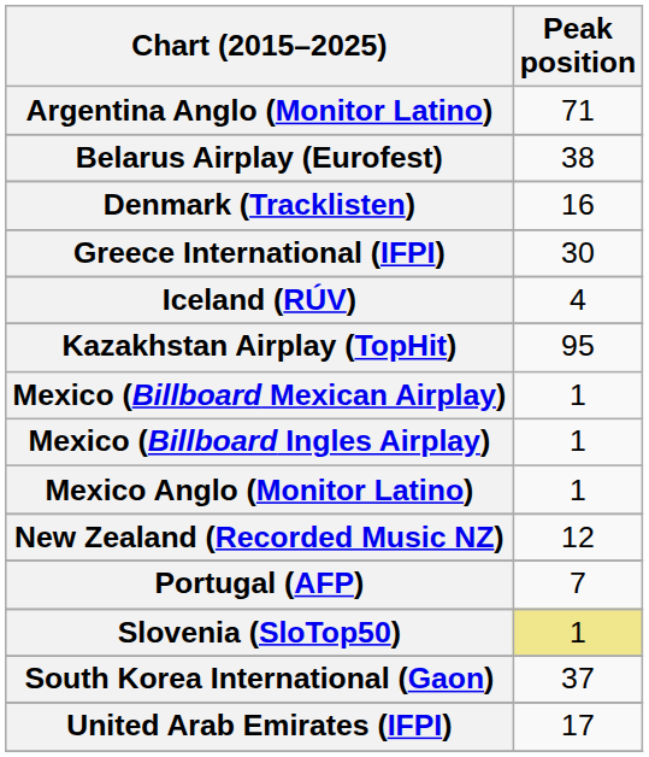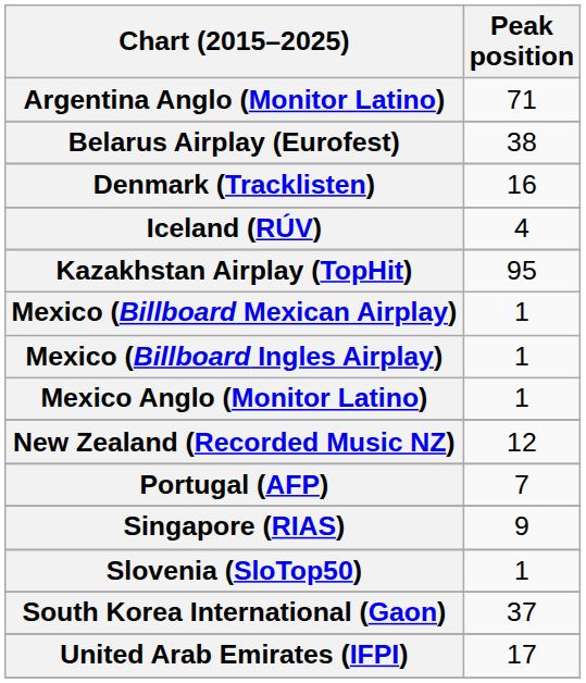 <table class="wikitable sortable plainrowheaders" style="text-align:center">
 <tr>
 <th scope="col">Chart (2015–2025)</th>
 <th scope="col">Peak<br>position</th>
 </tr>
 <tr>
 <th scope="row">Argentina Anglo (<a href='#'>Monitor Latino</a>)</th>
 <td>71</td>
 </tr>
 <tr>
 </tr>
 <tr>
 </tr>
 <tr>
 <th scope="row">Belarus Airplay (Eurofest)</th>
 <td>38</td>
 </tr>
 <tr>
 </tr>
 <tr>
 </tr>
 <tr>
 </tr>
 <tr>
 </tr>
 <tr>
 </tr>
 <tr>
 </tr>
 <tr>
 </tr>
 <tr>
 <th scope="row">Denmark (<a href='#'>Tracklisten</a>)</th>
 <td>16</td>
 </tr>
 <tr>
 </tr>
 <tr>
 </tr>
 <tr>
-</tr>
-<tr>
-<th scope="row">Greece International (<a href='#'>IFPI</a>)</th>
-<td>30</td>
 </tr>
 <tr>
 </tr>
 <tr>
 </tr>
 <tr>
 <th scope="row">Iceland (<a href='#'>RÚV</a>)</th>
 <td>4</td>
 </tr>
 <tr>
 </tr>
 <tr>
 </tr>
 <tr>
 </tr>
 <tr>
 <th scope="row">Kazakhstan Airplay (<a href='#'>TopHit</a>)</th>
 <td>95</td>
 </tr>
 <tr>
 <th scope="row">Mexico (<a href='#'><em>Billboard</em> Mexican Airplay</a>)</th>
 <td>1</td>
 </tr>
 <tr>
 <th scope="row">Mexico (<a href='#'><em>Billboard</em> Ingles Airplay</a>)</th>
 <td>1</td>
 </tr>
 <tr>
 <th scope="row">Mexico Anglo (<a href='#'>Monitor Latino</a>)</th>
 <td>1</td>
 </tr>
 <tr>
 </tr>
 <tr>
 </tr>
 <tr>
 <th scope="row">New Zealand (<a href='#'>Recorded Music NZ</a>)</th>
 <td>12</td>
 </tr>
 <tr>
 </tr>
 <tr>
 </tr>
 <tr>
 <th scope="row">Portugal (<a href='#'>AFP</a>)</th>
 <td>7</td>
 </tr>
 <tr>
 </tr>
 <tr>
 </tr>
 <tr>
+<th scope="row">Singapore (<a href='#'>RIAS</a>)</th>
+<td>9</td>
+</tr>
+<tr>
 </tr>
 <tr>
 </tr>
 <tr>
 <th scope="row">Slovenia (<a href='#'>SloTop50</a>)</th>
-<td align=center style="background: khaki;">1</td>
+<td align=center>1</td>
 </tr>
 <tr>
 </tr>
 <tr>
 <th scope="row">South Korea International (<a href='#'>Gaon</a>)</th>
 <td>37</td>
 </tr>
 <tr>
 </tr>
 <tr>
 </tr>
 <tr>
 </tr>
 <tr>
 <th scope="row">United Arab Emirates (<a href='#'>IFPI</a>)</th>
 <td>17</td>
 </tr>
 <tr>
 </tr>
 <tr>
 </tr>
 <tr>
 </tr>
 <tr>
 </tr>
 <tr>
 </tr>
 <tr>
 </tr>
 <tr>
 </tr>
 <tr>
 </tr>
 <tr>
 </tr>
 <tr>
 </tr>
 </table>
